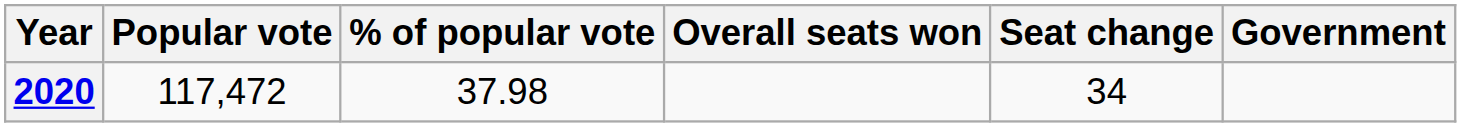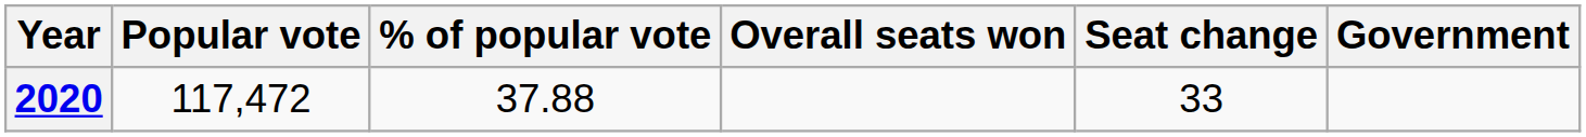 <table class="wikitable" style="text-align:center">
 <tr>
 <th>Year</th>
 <th>Popular vote</th>
 <th>% of popular vote</th>
 <th>Overall seats won</th>
 <th>Seat change</th>
 <th rowspan=1>Government</th>
 </tr>
 <tr>
 <th><a href='#'>2020</a></th>
 <td>117,472</td>
-<td>37.98</td>
+<td>37.88</td>
 <td></td>
-<td> 34</td>
+<td> 33</td>
 <td></td>
 </tr>
 </table>
